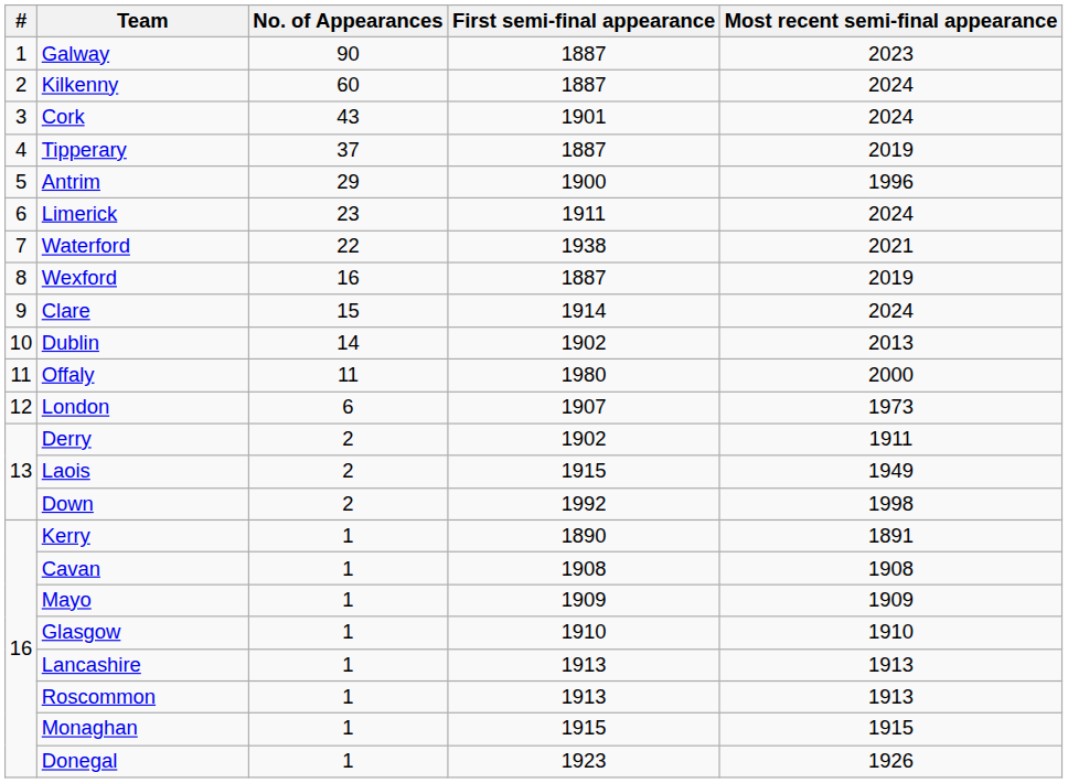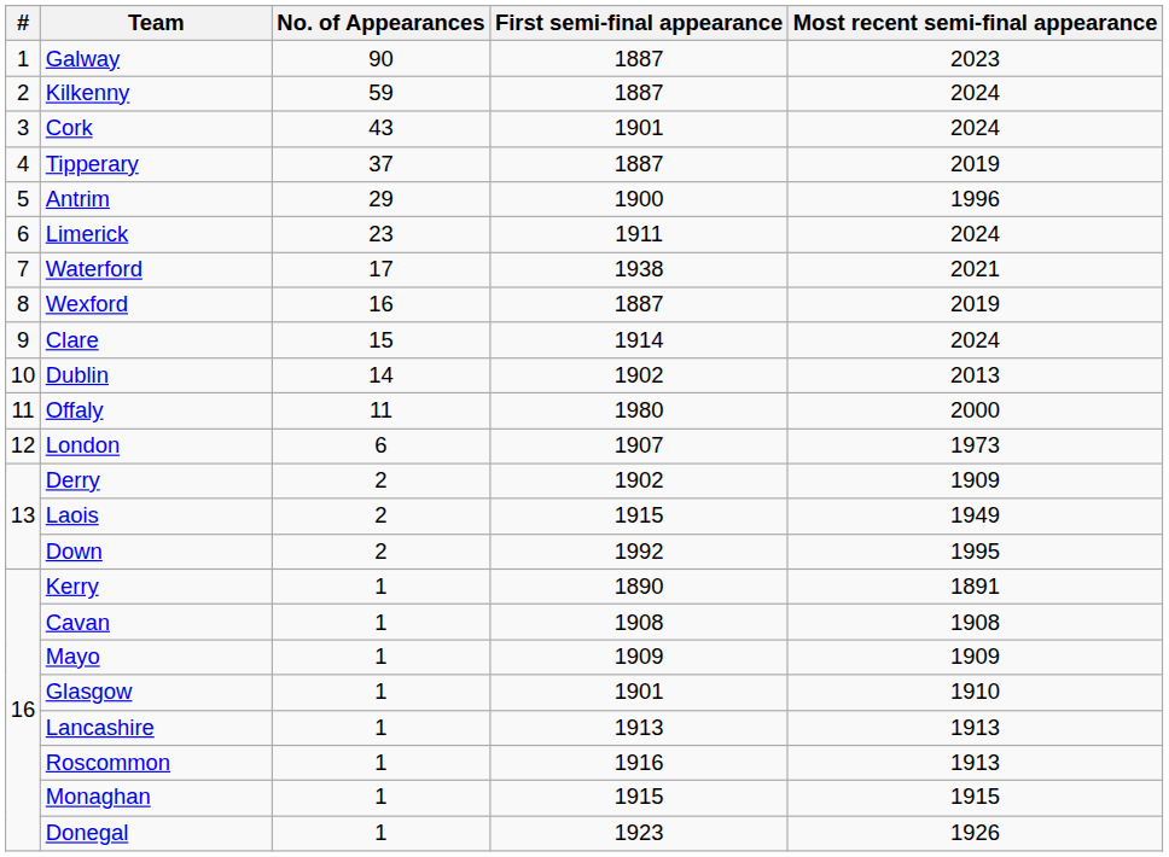 <table class="wikitable sortable" style="text-align:center">
 <tr>
 <th>#</th>
 <th width="20%">Team</th>
 <th>No. of Appearances</th>
 <th>First semi-final appearance</th>
 <th>Most recent semi-final appearance</th>
 </tr>
 <tr>
 <td>1</td>
 <td style="text-align:left;"> <a href='#'>Galway</a></td>
 <td align=center>90</td>
 <td>1887</td>
 <td align="center">2023</td>
 </tr>
 <tr>
 <td>2</td>
 <td style="text-align:left;"> <a href='#'>Kilkenny</a></td>
-<td align=center>60</td>
+<td align=center>59</td>
 <td>1887</td>
 <td align="center">2024</td>
 </tr>
 <tr>
 <td>3</td>
 <td style="text-align:left;"> <a href='#'>Cork</a></td>
 <td align=center>43</td>
 <td>1901</td>
 <td align="center">2024</td>
 </tr>
 <tr>
 <td>4</td>
 <td style="text-align:left;"> <a href='#'>Tipperary</a></td>
 <td align=center>37</td>
 <td>1887</td>
 <td align="center">2019</td>
 </tr>
 <tr>
 <td>5</td>
 <td style="text-align:left;"> <a href='#'>Antrim</a></td>
 <td align=center>29</td>
 <td>1900</td>
 <td align="center">1996</td>
 </tr>
 <tr>
 <td>6</td>
 <td style="text-align:left;"> <a href='#'>Limerick</a></td>
 <td align=center>23</td>
 <td>1911</td>
 <td align="center">2024</td>
 </tr>
 <tr>
 <td>7</td>
 <td style="text-align:left;"> <a href='#'>Waterford</a></td>
-<td align=center>22</td>
+<td align=center>17</td>
 <td>1938</td>
 <td align="center">2021</td>
 </tr>
 <tr>
 <td>8</td>
 <td style="text-align:left;"> <a href='#'>Wexford</a></td>
 <td align=center>16</td>
 <td>1887</td>
 <td align="center">2019</td>
 </tr>
 <tr>
 <td>9</td>
 <td style="text-align:left;"> <a href='#'>Clare</a></td>
 <td align=center>15</td>
 <td>1914</td>
 <td align="center">2024</td>
 </tr>
 <tr>
 <td>10</td>
 <td style="text-align:left;"> <a href='#'>Dublin</a></td>
 <td align=center>14</td>
 <td>1902</td>
 <td align="center">2013</td>
 </tr>
 <tr>
 <td>11</td>
 <td style="text-align:left;"> <a href='#'>Offaly</a></td>
 <td align=center>11</td>
 <td>1980</td>
 <td align="center">2000</td>
 </tr>
 <tr>
 <td>12</td>
 <td style="text-align:left;"> <a href='#'>London</a></td>
 <td align=center>6</td>
 <td>1907</td>
 <td align="center">1973</td>
 </tr>
 <tr>
 <td rowspan="3">13</td>
 <td style="text-align:left;"> <a href='#'>Derry</a></td>
 <td align=center>2</td>
 <td>1902</td>
-<td align="center">1911</td>
+<td align="center">1909</td>
 </tr>
 <tr>
 <td style="text-align:left;"> <a href='#'>Laois</a></td>
 <td align=center>2</td>
 <td>1915</td>
 <td align="center">1949</td>
 </tr>
 <tr>
 <td style="text-align:left;"> <a href='#'>Down</a></td>
 <td align=center>2</td>
 <td>1992</td>
-<td align="center">1998</td>
+<td align="center">1995</td>
 </tr>
 <tr>
 <td rowspan="8">16</td>
 <td style="text-align:left;"> <a href='#'>Kerry</a></td>
 <td align="center">1</td>
 <td>1890</td>
 <td align="center">1891</td>
 </tr>
 <tr>
 <td style="text-align:left;"> <a href='#'>Cavan</a></td>
 <td align="center">1</td>
 <td>1908</td>
 <td align="center">1908</td>
 </tr>
 <tr>
 <td style="text-align:left;"> <a href='#'>Mayo</a></td>
 <td align="center">1</td>
 <td>1909</td>
 <td align="center">1909</td>
 </tr>
 <tr>
 <td style="text-align:left;"> <a href='#'>Glasgow</a></td>
 <td align="center">1</td>
-<td>1910</td>
+<td>1901</td>
 <td align="center">1910</td>
 </tr>
 <tr>
 <td style="text-align:left;"> <a href='#'>Lancashire</a></td>
 <td align="center">1</td>
 <td>1913</td>
 <td align="center">1913</td>
 </tr>
 <tr>
 <td style="text-align:left;"> <a href='#'>Roscommon</a></td>
 <td align="center">1</td>
-<td>1913</td>
+<td>1916</td>
 <td align="center">1913</td>
 </tr>
 <tr>
 <td style="text-align:left;"> <a href='#'>Monaghan</a></td>
 <td align="center">1</td>
 <td>1915</td>
 <td align="center">1915</td>
 </tr>
 <tr>
 <td style="text-align:left;"> <a href='#'>Donegal</a></td>
 <td align="center">1</td>
 <td>1923</td>
 <td align="center">1926</td>
 </tr>
 </table>
